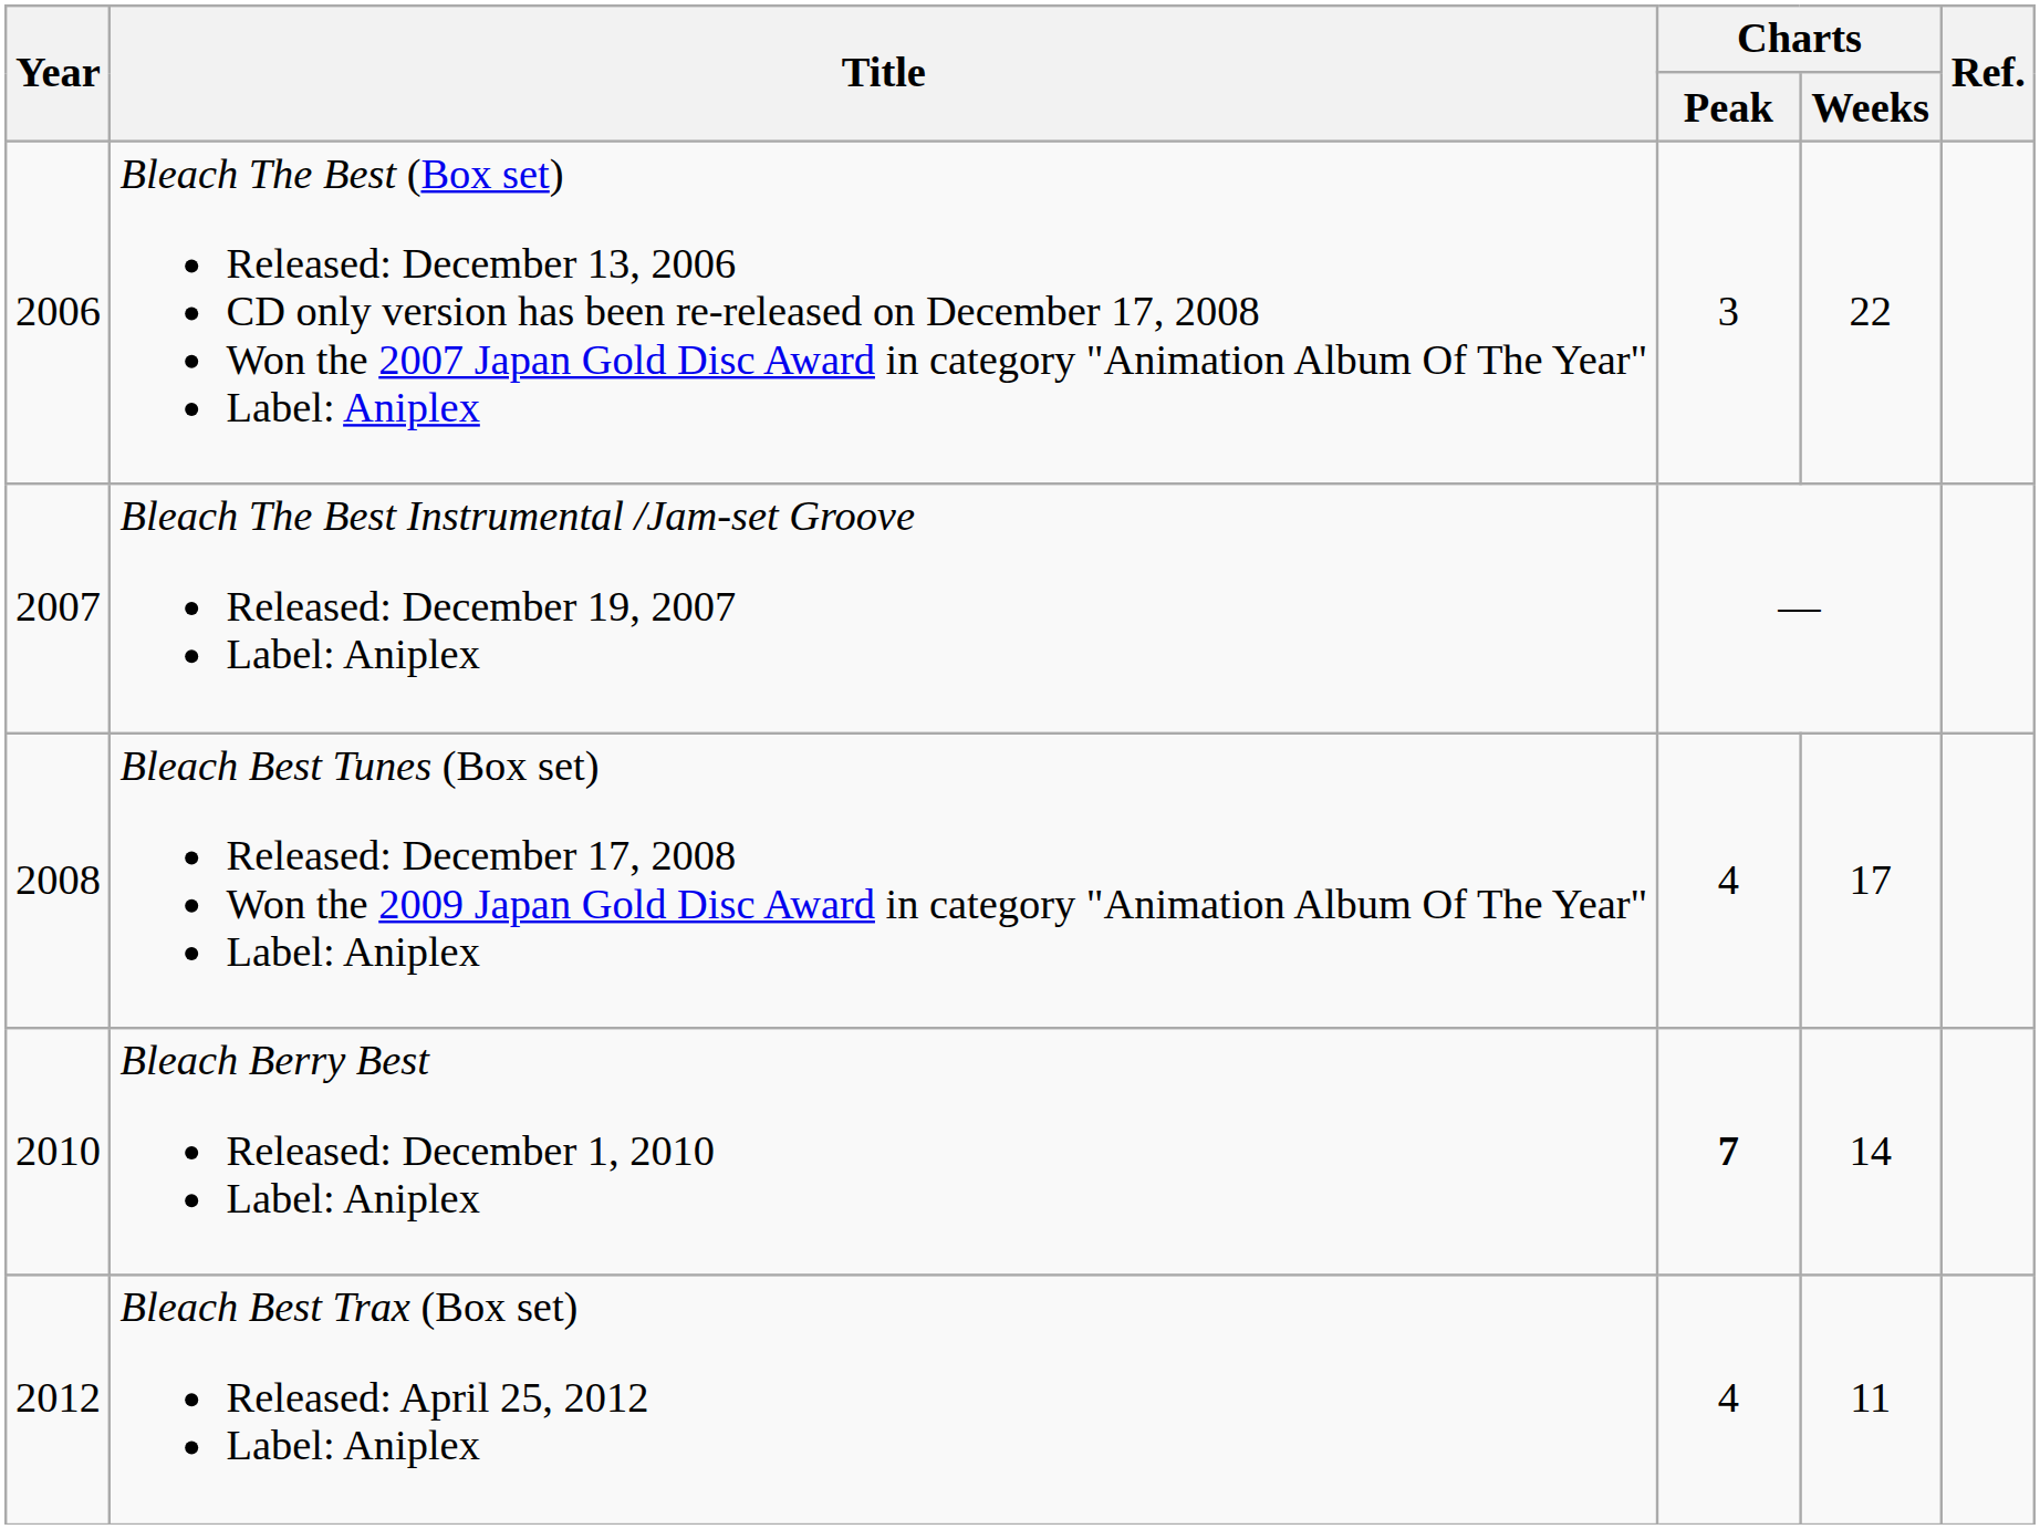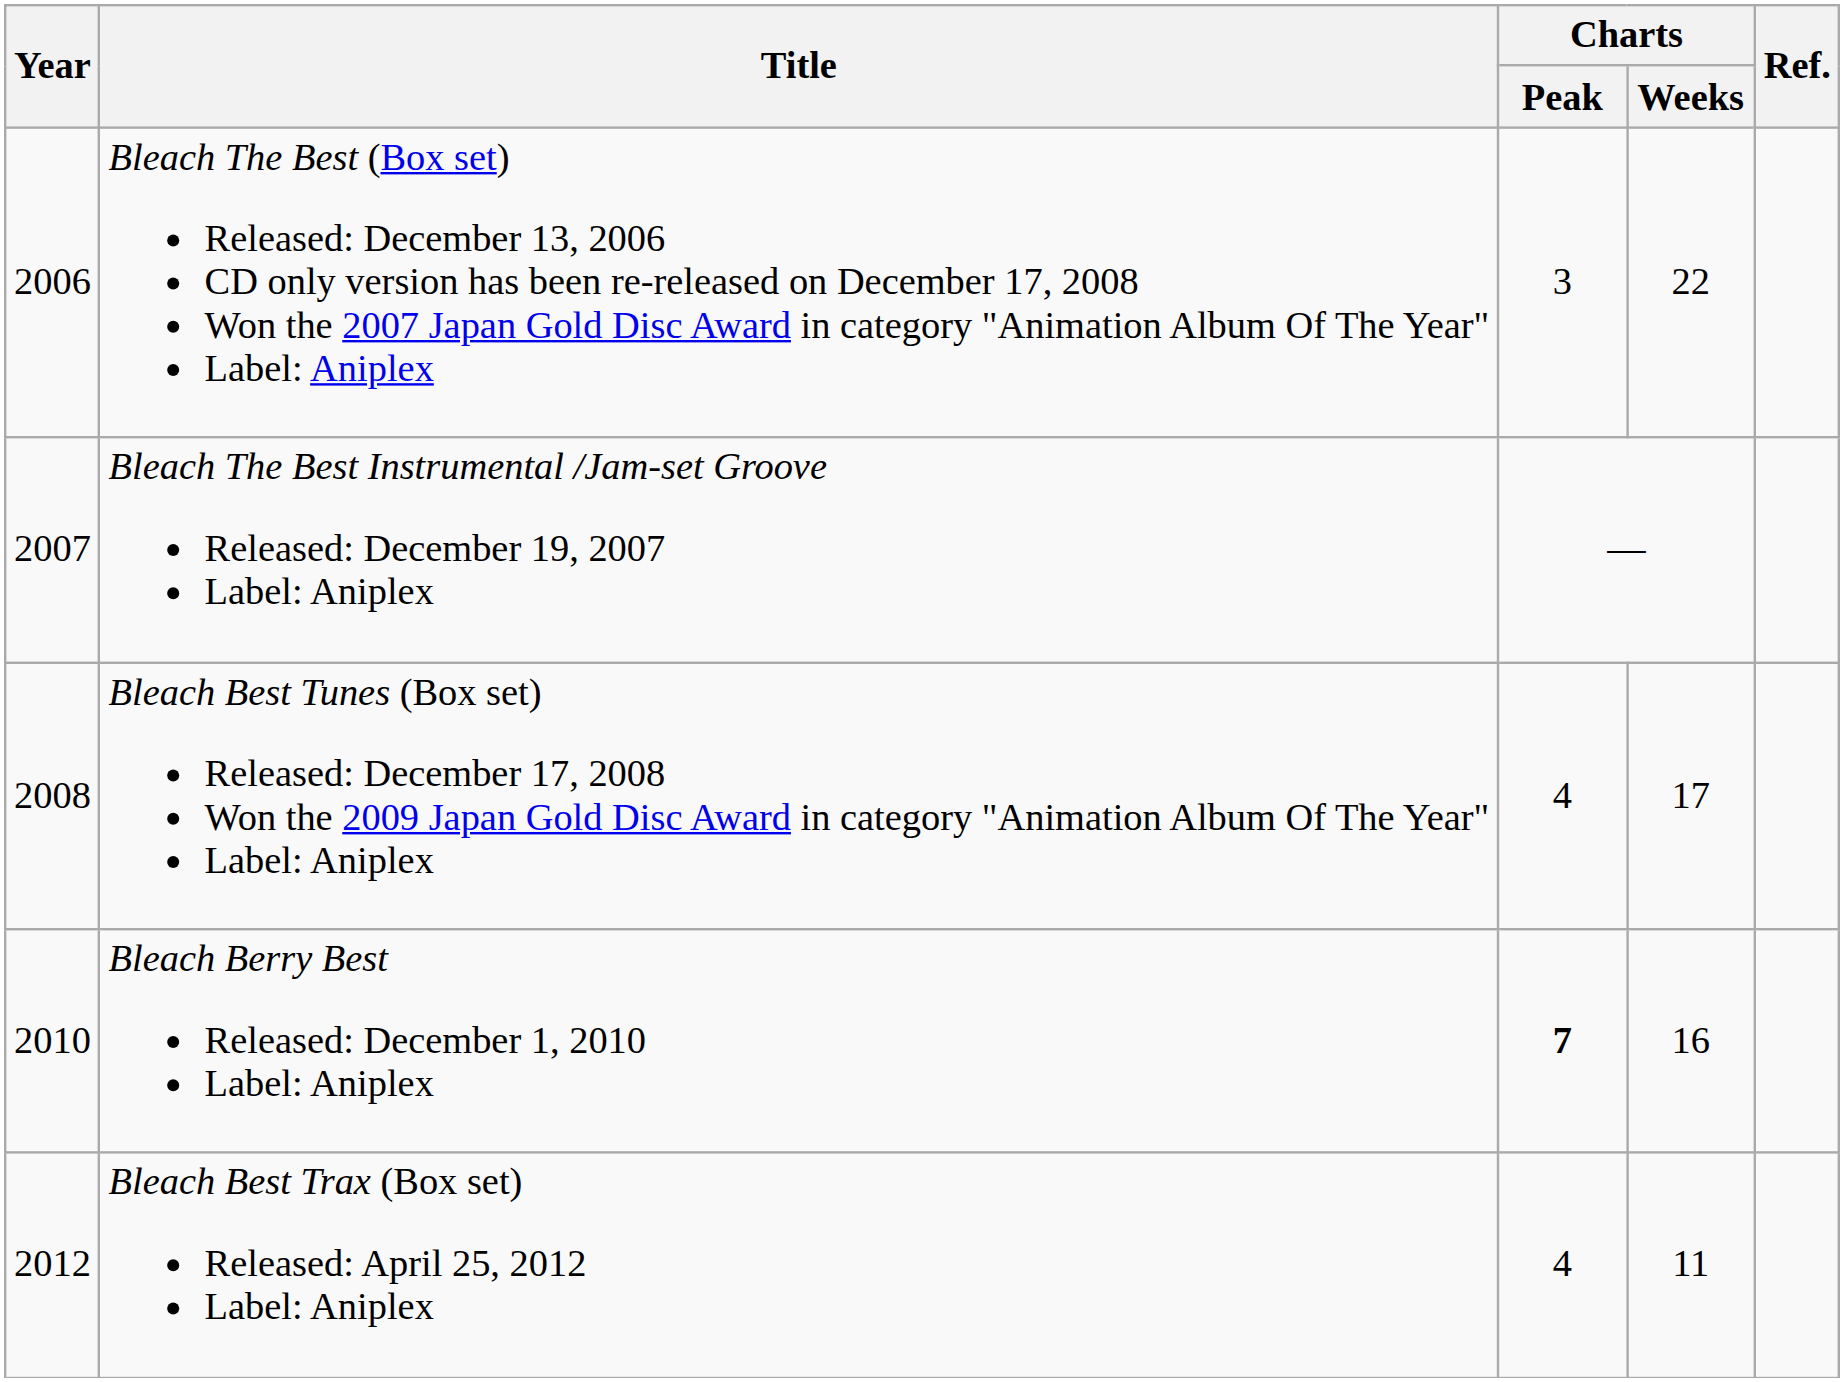 <table class="wikitable">
 <tr>
 <th rowspan="2">Year</th>
 <th rowspan="2">Title</th>
 <th colspan="2">Charts</th>
 <th rowspan="2">Ref.</th>
 </tr>
 <tr>
 <th style="width:7%;">Peak</th>
 <th style="width:7%;">Weeks</th>
 </tr>
 <tr>
 <td style="text-align:center;">2006</td>
 <td align="left"><em>Bleach The Best</em> (<a href='#'>Box set</a>)<br><ul><li>Released: December 13, 2006</li><li>CD only version has been re-released on December 17, 2008</li><li>Won the <a href='#'>2007 Japan Gold Disc Award</a> in category "Animation Album Of The Year"</li><li>Label: <a href='#'>Aniplex</a></li></ul></td>
 <td style="text-align:center;">3</td>
 <td style="text-align:center;">22</td>
 <td style="text-align:center;"></td>
 </tr>
 <tr>
 <td style="text-align:center;">2007</td>
 <td align="left"><em>Bleach The Best Instrumental /Jam-set Groove</em><br><ul><li>Released: December 19, 2007</li><li>Label: Aniplex</li></ul></td>
 <td style="text-align:center;" colspan="2">—</td>
 <td style="text-align:center;"></td>
 </tr>
 <tr>
 <td style="text-align:center;">2008</td>
 <td align="left"><em>Bleach Best Tunes</em> (Box set)<br><ul><li>Released: December 17, 2008</li><li>Won the <a href='#'>2009 Japan Gold Disc Award</a> in category "Animation Album Of The Year"</li><li>Label: Aniplex</li></ul></td>
 <td style="text-align:center;">4</td>
 <td style="text-align:center;">17</td>
 <td style="text-align:center;"></td>
 </tr>
 <tr>
 <td style="text-align:center;">2010</td>
 <td align="left"><em>Bleach Berry Best</em><br><ul><li>Released: December 1, 2010</li><li>Label: Aniplex</li></ul></td>
 <td style="text-align:center;"><strong>7</strong></td>
-<td style="text-align:center;">14</td>
+<td style="text-align:center;">16</td>
 <td style="text-align:center;"></td>
 </tr>
 <tr>
 <td style="text-align:center;">2012</td>
 <td align="left"><em>Bleach Best Trax</em> (Box set)<br><ul><li>Released: April 25, 2012</li><li>Label: Aniplex</li></ul></td>
 <td style="text-align:center;">4</td>
 <td style="text-align:center;">11</td>
 <td style="text-align:center;"></td>
 </tr>
 </table>
